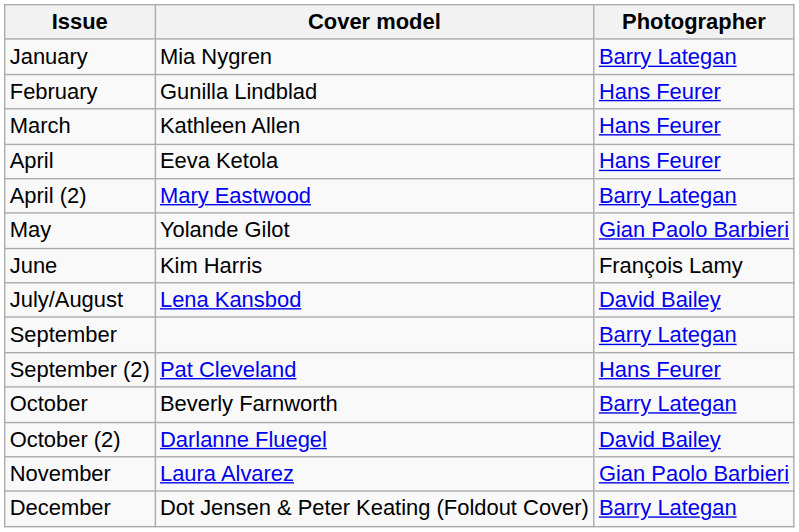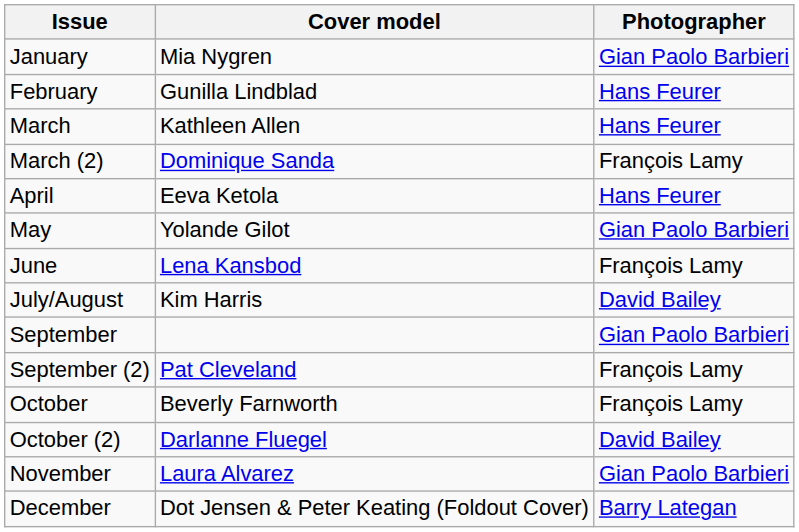 <table class="sortable wikitable">
 <tr>
 <th>Issue</th>
 <th>Cover model</th>
 <th>Photographer</th>
 </tr>
 <tr>
 <td>January</td>
 <td>Mia Nygren</td>
-<td><a href='#'>Barry Lategan</a></td>
+<td><a href='#'>Gian Paolo Barbieri</a></td>
 </tr>
 <tr>
 <td>February</td>
 <td>Gunilla Lindblad</td>
 <td><a href='#'>Hans Feurer</a></td>
 </tr>
 <tr>
 <td>March</td>
 <td>Kathleen Allen</td>
 <td><a href='#'>Hans Feurer</a></td>
 </tr>
 <tr>
+<td>March (2)</td>
+<td><a href='#'>Dominique Sanda</a></td>
+<td>François Lamy</td>
+</tr>
+<tr>
 <td>April</td>
 <td>Eeva Ketola</td>
 <td><a href='#'>Hans Feurer</a></td>
-</tr>
-<tr>
-<td>April (2)</td>
-<td><a href='#'>Mary Eastwood</a></td>
-<td><a href='#'>Barry Lategan</a></td>
 </tr>
 <tr>
 <td>May</td>
 <td>Yolande Gilot</td>
 <td><a href='#'>Gian Paolo Barbieri</a></td>
 </tr>
 <tr>
 <td>June</td>
-<td>Kim Harris</td>
+<td><a href='#'>Lena Kansbod</a></td>
 <td>François Lamy</td>
 </tr>
 <tr>
 <td>July/August</td>
-<td><a href='#'>Lena Kansbod</a></td>
+<td>Kim Harris</td>
 <td><a href='#'>David Bailey</a></td>
 </tr>
 <tr>
 <td>September</td>
 <td></td>
-<td><a href='#'>Barry Lategan</a></td>
+<td><a href='#'>Gian Paolo Barbieri</a></td>
 </tr>
 <tr>
 <td>September (2)</td>
 <td><a href='#'>Pat Cleveland</a></td>
-<td><a href='#'>Hans Feurer</a></td>
+<td>François Lamy</td>
 </tr>
 <tr>
 <td>October</td>
 <td>Beverly Farnworth</td>
-<td><a href='#'>Barry Lategan</a></td>
+<td>François Lamy</td>
 </tr>
 <tr>
 <td>October (2)</td>
 <td><a href='#'>Darlanne Fluegel</a></td>
 <td><a href='#'>David Bailey</a></td>
 </tr>
 <tr>
 <td>November</td>
 <td><a href='#'>Laura Alvarez</a></td>
 <td><a href='#'>Gian Paolo Barbieri</a></td>
 </tr>
 <tr>
 <td>December</td>
 <td>Dot Jensen & Peter Keating (Foldout Cover)</td>
 <td><a href='#'>Barry Lategan</a></td>
 </tr>
 </table>
